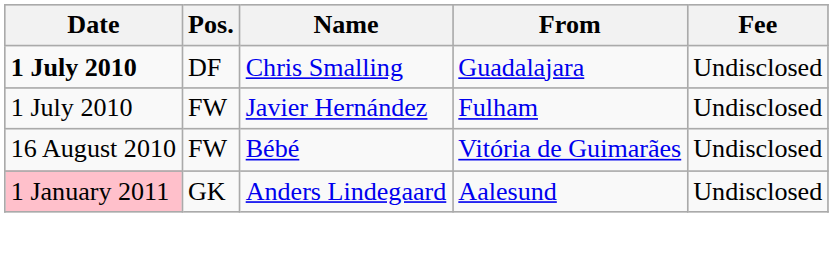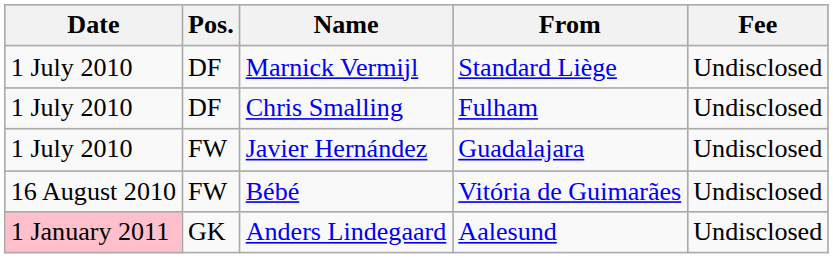 <table class="wikitable">
 <tr>
 <th>Date</th>
 <th>Pos.</th>
 <th>Name</th>
 <th>From</th>
 <th>Fee</th>
 </tr>
 <tr>
-<td><strong>1 July 2010</strong></td>
+<td>1 July 2010</td>
+<td>DF</td>
+<td> <a href='#'>Marnick Vermijl</a></td>
+<td> <a href='#'>Standard Liège</a></td>
+<td>Undisclosed</td>
+</tr>
+<tr>
+<td>1 July 2010</td>
 <td>DF</td>
 <td> <a href='#'>Chris Smalling</a></td>
-<td> <a href='#'>Guadalajara</a></td>
+<td> <a href='#'>Fulham</a></td>
 <td>Undisclosed</td>
 </tr>
 <tr>
 <td>1 July 2010</td>
 <td>FW</td>
 <td> <a href='#'>Javier Hernández</a></td>
-<td> <a href='#'>Fulham</a></td>
+<td> <a href='#'>Guadalajara</a></td>
 <td>Undisclosed</td>
 </tr>
 <tr>
 <td>16 August 2010</td>
 <td>FW</td>
 <td> <a href='#'>Bébé</a></td>
 <td> <a href='#'>Vitória de Guimarães</a></td>
 <td>Undisclosed</td>
 </tr>
 <tr>
 <td style="background: pink;">1 January 2011</td>
 <td>GK</td>
 <td> <a href='#'>Anders Lindegaard</a></td>
 <td> <a href='#'>Aalesund</a></td>
 <td>Undisclosed</td>
 </tr>
 </table>
